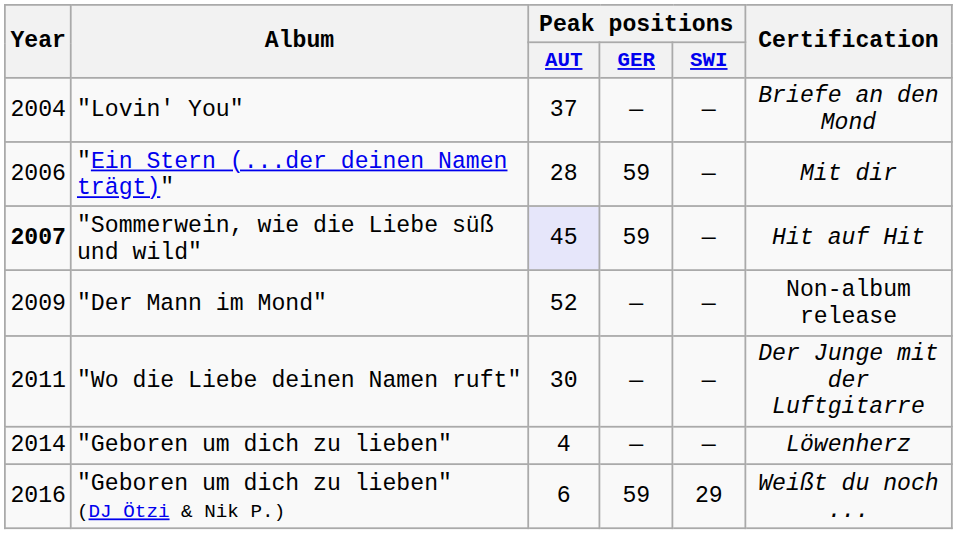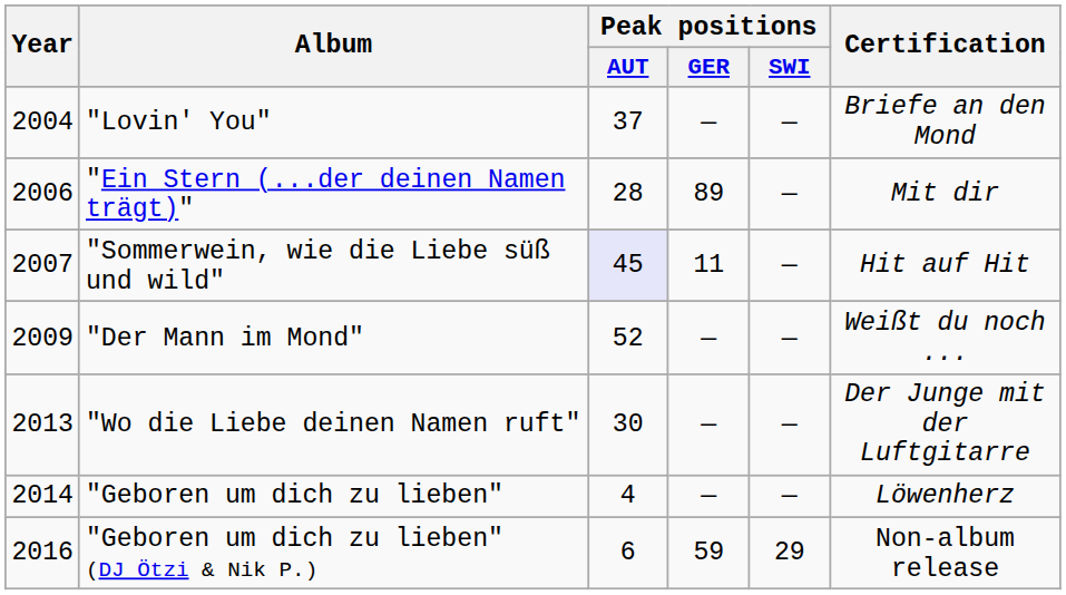 <table class="wikitable">
 <tr>
 <th align="center" rowspan="2" width="10">Year</th>
 <th align="center" rowspan="2" width="250">Album</th>
 <th align="center" colspan="3" width="20">Peak positions</th>
 <th align="center" rowspan="2" width="110">Certification</th>
 </tr>
 <tr>
 <th scope="col" style="width:3em;font-size:90%;"><a href='#'>AUT</a><br></th>
 <th scope="col" style="width:3em;font-size:90%;"><a href='#'>GER</a><br></th>
 <th scope="col" style="width:3em;font-size:90%;"><a href='#'>SWI</a><br></th>
 </tr>
 <tr>
 <td style="text-align:center;">2004</td>
 <td>"Lovin' You"</td>
 <td style="text-align:center;">37</td>
 <td style="text-align:center;">—</td>
 <td style="text-align:center;">—</td>
 <td style="text-align:center;"><em>Briefe an den Mond</em></td>
 </tr>
 <tr>
 <td style="text-align:center;">2006</td>
 <td>"<a href='#'>Ein Stern (...der deinen Namen trägt)</a>"</td>
 <td style="text-align:center;">28</td>
-<td style="text-align:center;">59</td>
+<td style="text-align:center;">89</td>
 <td style="text-align:center;">—</td>
 <td style="text-align:center;"><em>Mit dir</em></td>
 </tr>
 <tr>
-<td style="text-align:center;"><strong>2007</strong></td>
+<td style="text-align:center;">2007</td>
 <td>"Sommerwein, wie die Liebe süß und wild"</td>
 <td style="background: lavender; text-align:center;">45</td>
-<td style="text-align:center;">59</td>
+<td style="text-align:center;">11</td>
 <td style="text-align:center;">—</td>
 <td style="text-align:center;"><em>Hit auf Hit</em></td>
 </tr>
 <tr>
 <td style="text-align:center;">2009</td>
 <td>"Der Mann im Mond"</td>
 <td style="text-align:center;">52</td>
 <td style="text-align:center;">—</td>
 <td style="text-align:center;">—</td>
-<td style="text-align:center;">Non-album release</td>
+<td style="text-align:center;"><em>Weißt du noch ...</em></td>
 </tr>
 <tr>
-<td style="text-align:center;">2011</td>
+<td style="text-align:center;">2013</td>
 <td>"Wo die Liebe deinen Namen ruft"</td>
 <td style="text-align:center;">30</td>
 <td style="text-align:center;">—</td>
 <td style="text-align:center;">—</td>
 <td style="text-align:center;"><em>Der Junge mit der Luftgitarre</em></td>
 </tr>
 <tr>
 <td style="text-align:center;">2014</td>
 <td>"Geboren um dich zu lieben"</td>
 <td style="text-align:center;">4</td>
 <td style="text-align:center;">—</td>
 <td style="text-align:center;">—</td>
 <td style="text-align:center;"><em>Löwenherz</em></td>
 </tr>
 <tr>
 <td style="text-align:center;">2016</td>
 <td>"Geboren um dich zu lieben"<br><small>(<a href='#'>DJ Ötzi</a> & Nik P.)</small></td>
 <td style="text-align:center;">6</td>
 <td style="text-align:center;">59</td>
 <td style="text-align:center;">29</td>
-<td style="text-align:center;"><em>Weißt du noch ...</em></td>
+<td style="text-align:center;">Non-album release</td>
 </tr>
 </table>
